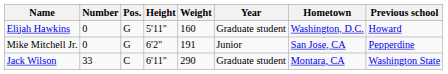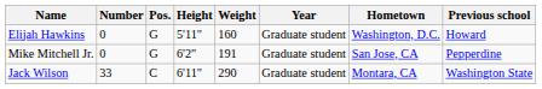 <table class="wikitable sortable" border="1">
 <tr>
 <th>Name</th>
 <th>Number</th>
 <th>Pos.</th>
 <th>Height</th>
 <th>Weight</th>
 <th>Year</th>
 <th>Hometown</th>
 <th class="unsortable">Previous school</th>
 </tr>
 <tr>
 <td><a href='#'>Elijah Hawkins</a></td>
 <td>0</td>
 <td>G</td>
 <td>5'11"</td>
 <td>160</td>
 <td>Graduate student</td>
 <td><a href='#'>Washington, D.C.</a></td>
 <td><a href='#'>Howard</a></td>
 </tr>
 <tr>
 <td>Mike Mitchell Jr.</td>
 <td>0</td>
 <td>G</td>
 <td>6'2"</td>
 <td>191</td>
-<td>Junior</td>
+<td>Graduate student</td>
 <td><a href='#'>San Jose, CA</a></td>
 <td><a href='#'>Pepperdine</a></td>
 </tr>
 <tr>
 <td><a href='#'>Jack Wilson</a></td>
 <td>33</td>
 <td>C</td>
 <td>6'11"</td>
 <td>290</td>
 <td>Graduate student</td>
 <td><a href='#'>Montara, CA</a></td>
 <td><a href='#'>Washington State</a></td>
 </tr>
 </table>
